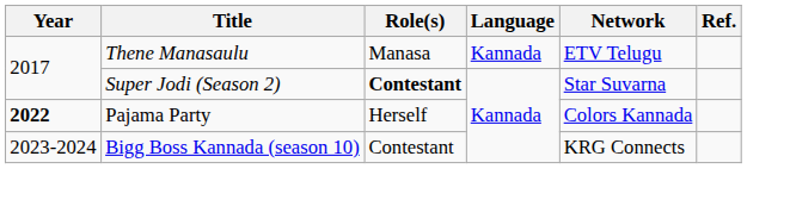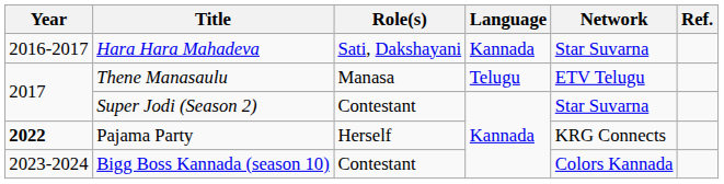 <table class="wikitable sortable">
 <tr>
 <th>Year</th>
 <th>Title</th>
 <th>Role(s)</th>
 <th>Language</th>
 <th>Network</th>
 <th>Ref.</th>
 </tr>
 <tr>
+<td>2016-2017</td>
+<td><em><a href='#'>Hara Hara Mahadeva</a></em></td>
+<td><a href='#'>Sati</a>,  <a href='#'>Dakshayani</a></td>
+<td><a href='#'>Kannada</a></td>
+<td><a href='#'>Star Suvarna</a></td>
+<td></td>
+</tr>
+<tr>
 <td rowspan="2">2017</td>
 <td><em>Thene Manasaulu</em></td>
 <td>Manasa</td>
-<td><a href='#'>Kannada</a></td>
+<td><a href='#'>Telugu</a></td>
 <td><a href='#'>ETV Telugu</a></td>
 <td></td>
 </tr>
 <tr>
 <td><em> Super Jodi (Season 2)</td>
-<td><strong>Contestant</strong></td>
+<td>Contestant</td>
 <td rowspan="3"><a href='#'>Kannada</a></td>
 <td><a href='#'>Star Suvarna</a></td>
 <td></td>
 </tr>
 <tr>
 <td><strong>2022</strong></td>
 <td></em>Pajama Party<em></td>
 <td>Herself</td>
-<td><a href='#'>Colors Kannada</a></td>
+<td>KRG Connects</td>
 <td></td>
 </tr>
 <tr>
 <td>2023-2024</td>
 <td></em><a href='#'>Bigg Boss Kannada (season 10)</a><em></td>
 <td>Contestant</td>
-<td>KRG Connects</td>
+<td><a href='#'>Colors Kannada</a></td>
 <td></td>
 </tr>
 </table>
